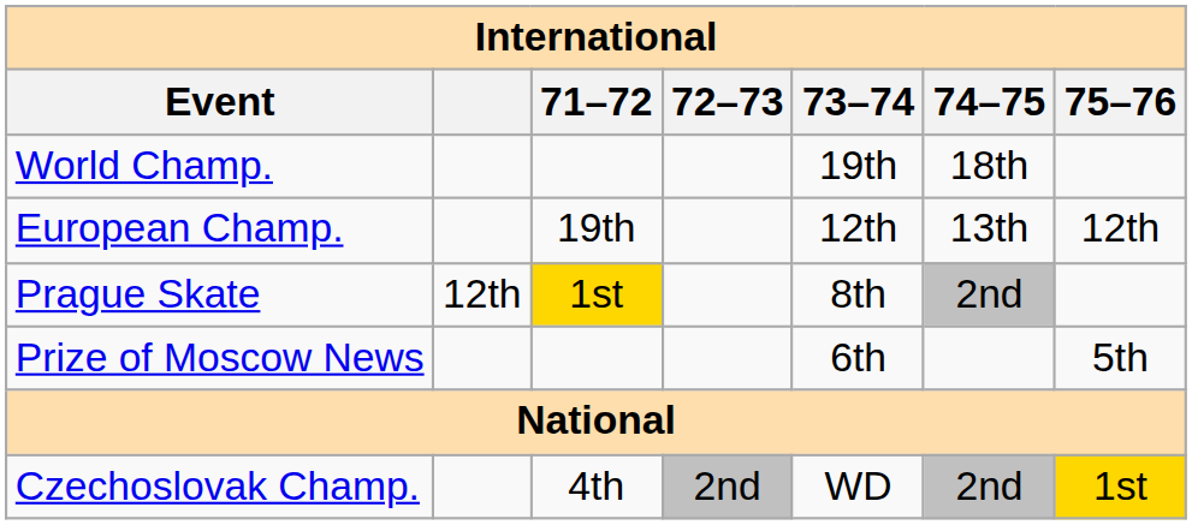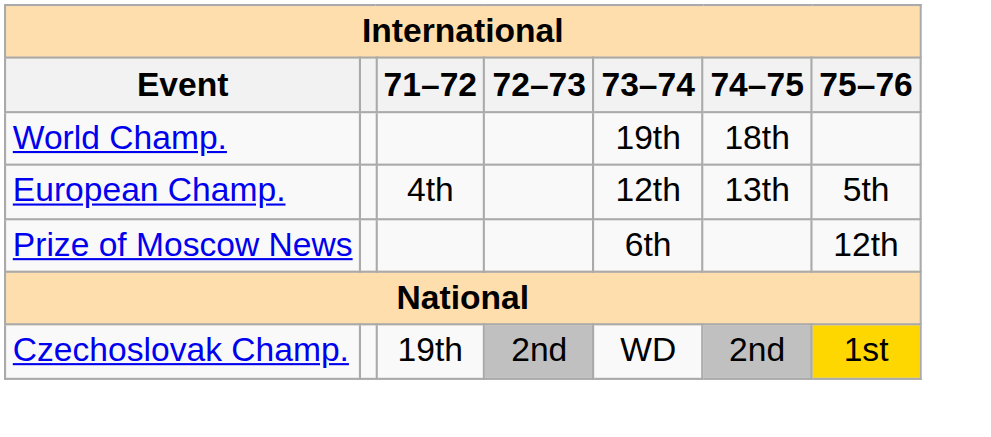 <table class="wikitable" style="text-align:center">
 <tr>
 <th style="background-color: #ffdead; " colspan=7 align=center>International</th>
 </tr>
 <tr>
 <th>Event</th>
 <th></th>
 <th>71–72</th>
 <th>72–73</th>
 <th>73–74</th>
 <th>74–75</th>
 <th>75–76</th>
 </tr>
 <tr>
 <td align=left><a href='#'>World Champ.</a></td>
 <td></td>
 <td></td>
 <td></td>
 <td>19th</td>
 <td>18th</td>
 <td></td>
 </tr>
 <tr>
 <td align=left><a href='#'>European Champ.</a></td>
 <td></td>
-<td>19th</td>
+<td>4th</td>
 <td></td>
 <td>12th</td>
 <td>13th</td>
-<td>12th</td>
-</tr>
-<tr>
-<td align=left><a href='#'>Prague Skate</a></td>
-<td>12th</td>
-<td bgcolor=gold>1st</td>
-<td></td>
-<td>8th</td>
-<td bgcolor=silver>2nd</td>
-<td></td>
+<td>5th</td>
 </tr>
 <tr>
 <td align=left><a href='#'>Prize of Moscow News</a></td>
 <td></td>
 <td></td>
 <td></td>
 <td>6th</td>
 <td></td>
-<td>5th</td>
+<td>12th</td>
 </tr>
 <tr>
 <th style="background-color: #ffdead; " colspan=7 align=center>National</th>
 </tr>
 <tr>
 <td align=left><a href='#'>Czechoslovak Champ.</a></td>
 <td></td>
-<td>4th</td>
+<td>19th</td>
 <td bgcolor=silver>2nd</td>
 <td>WD</td>
 <td bgcolor=silver>2nd</td>
 <td bgcolor=gold>1st</td>
 </tr>
 </table>
